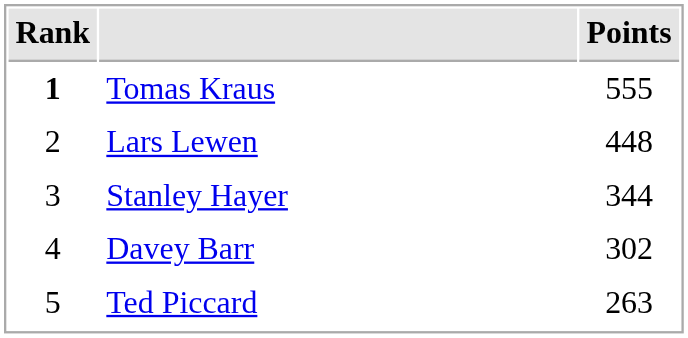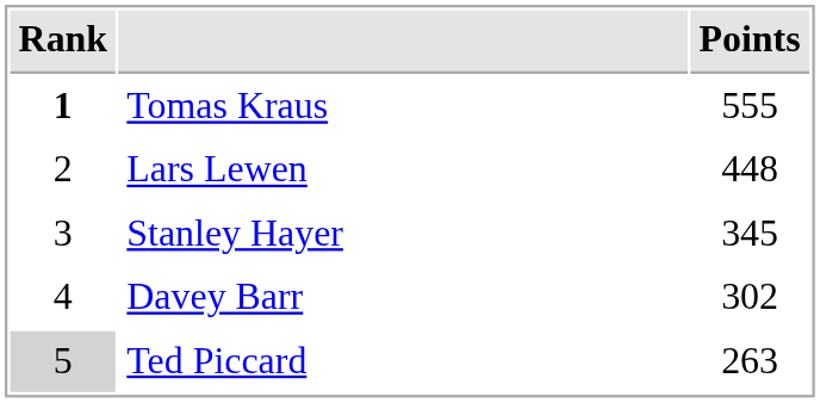 <table cellspacing="1" cellpadding="3" style="border:1px solid #AAAAAA;font-size:86%">
 <tr bgcolor="#E4E4E4">
 <th style="border-bottom:1px solid #AAAAAA" width=10>Rank</th>
 <th style="border-bottom:1px solid #AAAAAA" width=200></th>
 <th style="border-bottom:1px solid #AAAAAA" width=20>Points</th>
 </tr>
 <tr>
 <td align="center"><strong>1</strong></td>
 <td> <a href='#'>Tomas Kraus</a></td>
 <td align=center>555</td>
 </tr>
 <tr>
 <td align="center">2</td>
 <td> <a href='#'>Lars Lewen</a></td>
 <td align=center>448</td>
 </tr>
 <tr>
 <td align="center">3</td>
 <td> <a href='#'>Stanley Hayer</a></td>
-<td align=center>344</td>
+<td align=center>345</td>
 </tr>
 <tr>
 <td align="center">4</td>
 <td> <a href='#'>Davey Barr</a></td>
 <td align=center>302</td>
 </tr>
 <tr>
-<td align="center">5</td>
+<td align="center" style="background: lightgrey;">5</td>
 <td> <a href='#'>Ted Piccard</a></td>
 <td align=center>263</td>
 </tr>
 </table>
